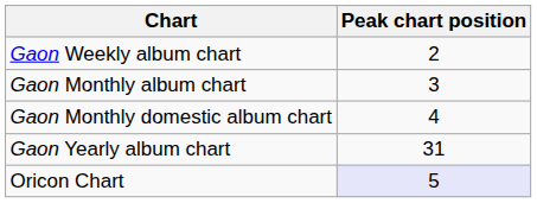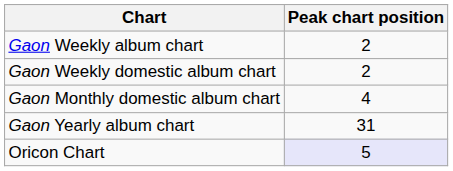 <table class="wikitable">
 <tr>
 <th><strong>Chart</strong></th>
 <th><strong>Peak chart position</strong></th>
 </tr>
 <tr>
 <td><em><a href='#'>Gaon</a></em> Weekly album chart</td>
 <td align="center">2</td>
 </tr>
 <tr>
-<td><em>Gaon</em> Monthly album chart</td>
-<td align="center">3</td>
+<td><em>Gaon</em> Weekly domestic album chart</td>
+<td align="center">2</td>
 </tr>
 <tr>
 <td><em>Gaon</em> Monthly domestic album chart</td>
 <td align="center">4</td>
 </tr>
 <tr>
 <td><em>Gaon</em> Yearly album chart</td>
 <td align="center">31</td>
 </tr>
 <tr>
 <td>Oricon Chart</td>
 <td align="center" style="background: lavender;">5</td>
 </tr>
 </table>
